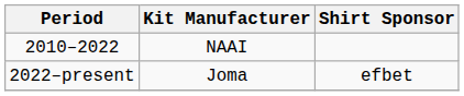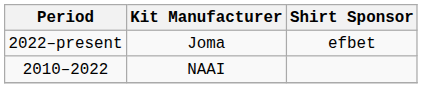 <table class="wikitable" style="text-align:center">
 <tr>
 <th>Period</th>
 <th>Kit Manufacturer</th>
 <th>Shirt Sponsor</th>
 </tr>
 <tr>
+<td>2022–present</td>
+<td>Joma</td>
+<td>efbet</td>
+</tr>
+<tr>
 <td>2010–2022</td>
 <td>NAAI</td>
 <td></td>
 </tr>
 <tr>
-<td>2022–present</td>
-<td>Joma</td>
-<td>efbet</td>
-</tr>
-<tr>
 </tr>
 </table>
